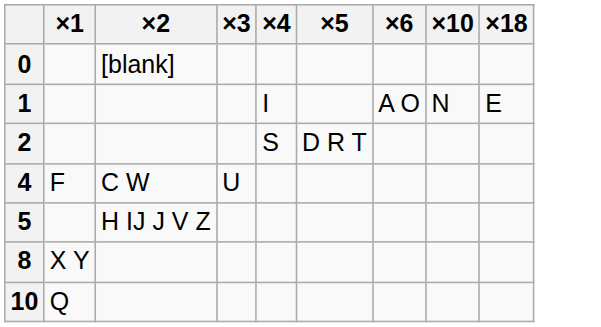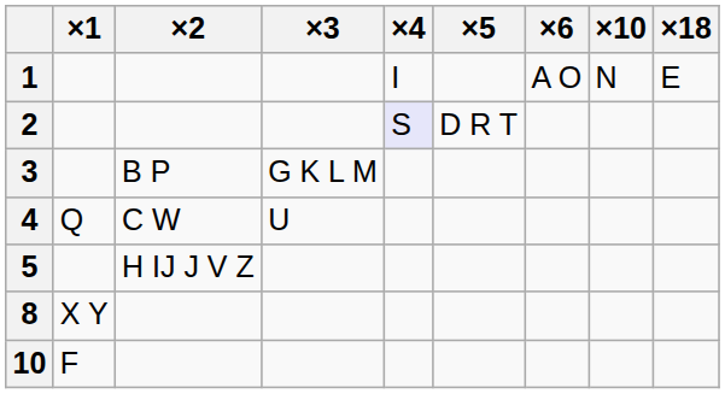 <table class="wikitable floatright">
 <tr>
 <th></th>
 <th>×1</th>
 <th>×2</th>
 <th>×3</th>
 <th>×4</th>
 <th>×5</th>
 <th>×6</th>
 <th>×10</th>
 <th>×18</th>
-</tr>
-<tr>
-<th>0</th>
-<td></td>
-<td>[blank]</td>
-<td></td>
-<td></td>
-<td></td>
-<td></td>
-<td></td>
-<td></td>
 </tr>
 <tr>
 <th>1</th>
 <td></td>
 <td></td>
 <td></td>
 <td>I</td>
 <td></td>
 <td>A O</td>
 <td>N</td>
 <td>E</td>
 </tr>
 <tr>
 <th>2</th>
 <td></td>
 <td></td>
 <td></td>
-<td>S</td>
+<td style="background: lavender;">S</td>
 <td>D R T</td>
 <td></td>
 <td></td>
 <td></td>
 </tr>
 <tr>
+<th>3</th>
+<td></td>
+<td>B P</td>
+<td>G K L M</td>
+<td></td>
+<td></td>
+<td></td>
+<td></td>
+<td></td>
+</tr>
+<tr>
 <th>4</th>
-<td>F</td>
+<td>Q</td>
 <td>C W</td>
 <td>U</td>
 <td></td>
 <td></td>
 <td></td>
 <td></td>
 <td></td>
 </tr>
 <tr>
 <th>5</th>
 <td></td>
 <td>H IJ J V Z</td>
 <td></td>
 <td></td>
 <td></td>
 <td></td>
 <td></td>
 <td></td>
 </tr>
 <tr>
 <th>8</th>
 <td>X Y</td>
 <td></td>
 <td></td>
 <td></td>
 <td></td>
 <td></td>
 <td></td>
 <td></td>
 </tr>
 <tr>
 <th>10</th>
-<td>Q</td>
+<td>F</td>
 <td></td>
 <td></td>
 <td></td>
 <td></td>
 <td></td>
 <td></td>
 <td></td>
 </tr>
 </table>
